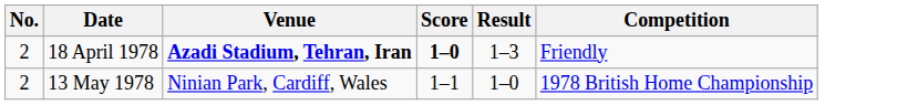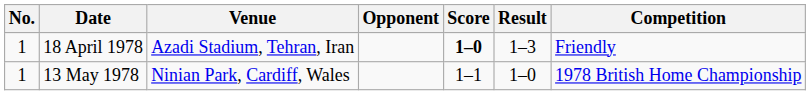 <table class="wikitable sortable">
 <tr>
 <th scope="col">No.</th>
 <th scope="col">Date</th>
 <th scope="col">Venue</th>
+<th scope="col">Opponent</th>
 <th scope="col">Score</th>
 <th scope="col">Result</th>
 <th scope="col">Competition</th>
 </tr>
 <tr>
-<td align="center">2</td>
+<td align="center">1</td>
 <td>18 April 1978</td>
-<td><strong><a href='#'>Azadi Stadium</a>, <a href='#'>Tehran</a>, Iran</strong></td>
+<td><a href='#'>Azadi Stadium</a>, <a href='#'>Tehran</a>, Iran</td>
+<td></td>
 <td align="center"><strong>1–0</strong></td>
 <td align="center">1–3</td>
 <td><a href='#'>Friendly</a></td>
 </tr>
 <tr>
-<td align="center">2</td>
+<td align="center">1</td>
 <td>13 May 1978</td>
 <td><a href='#'>Ninian Park</a>, <a href='#'>Cardiff</a>, Wales</td>
+<td></td>
 <td align="center">1–1</td>
 <td align="center">1–0</td>
 <td><a href='#'>1978 British Home Championship</a></td>
 </tr>
 </table>
